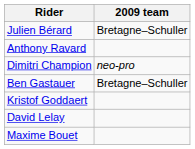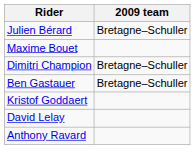 <table class="wikitable">
 <tr>
 <th>Rider</th>
 <th>2009 team</th>
 </tr>
 <tr>
 <td><a href='#'>Julien Bérard</a></td>
 <td>Bretagne–Schuller</td>
 </tr>
 <tr>
-<td><a href='#'>Anthony Ravard</a></td>
+<td><a href='#'>Maxime Bouet</a></td>
 <td></td>
 </tr>
 <tr>
 <td><a href='#'>Dimitri Champion</a></td>
-<td><em>neo-pro</em></td>
+<td>Bretagne–Schuller</td>
 </tr>
 <tr>
 <td><a href='#'>Ben Gastauer</a></td>
 <td>Bretagne–Schuller</td>
 </tr>
 <tr>
 <td><a href='#'>Kristof Goddaert</a></td>
 <td></td>
 </tr>
 <tr>
 <td><a href='#'>David Lelay</a></td>
 <td></td>
 </tr>
 <tr>
-<td><a href='#'>Maxime Bouet</a></td>
+<td><a href='#'>Anthony Ravard</a></td>
 <td></td>
 </tr>
 </table>
